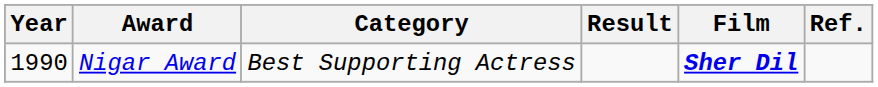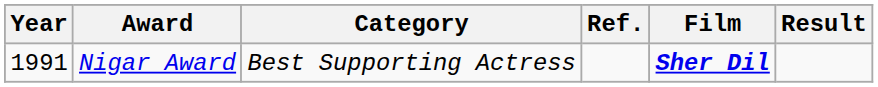 <table class="wikitable">
 <tr>
 <th>Year</th>
 <th>Award</th>
 <th>Category</th>
+<th>Ref.</th>
+<th>Film</th>
 <th>Result</th>
-<th>Film</th>
-<th>Ref.</th>
 </tr>
 <tr>
-<td>1990</td>
+<td>1991</td>
 <td><em><a href='#'>Nigar Award</a></em></td>
 <td><em>Best Supporting Actress</em></td>
 <td></td>
 <td><strong><em><a href='#'>Sher Dil</a></em></strong></td>
 <td></td>
 </tr>
 </table>
